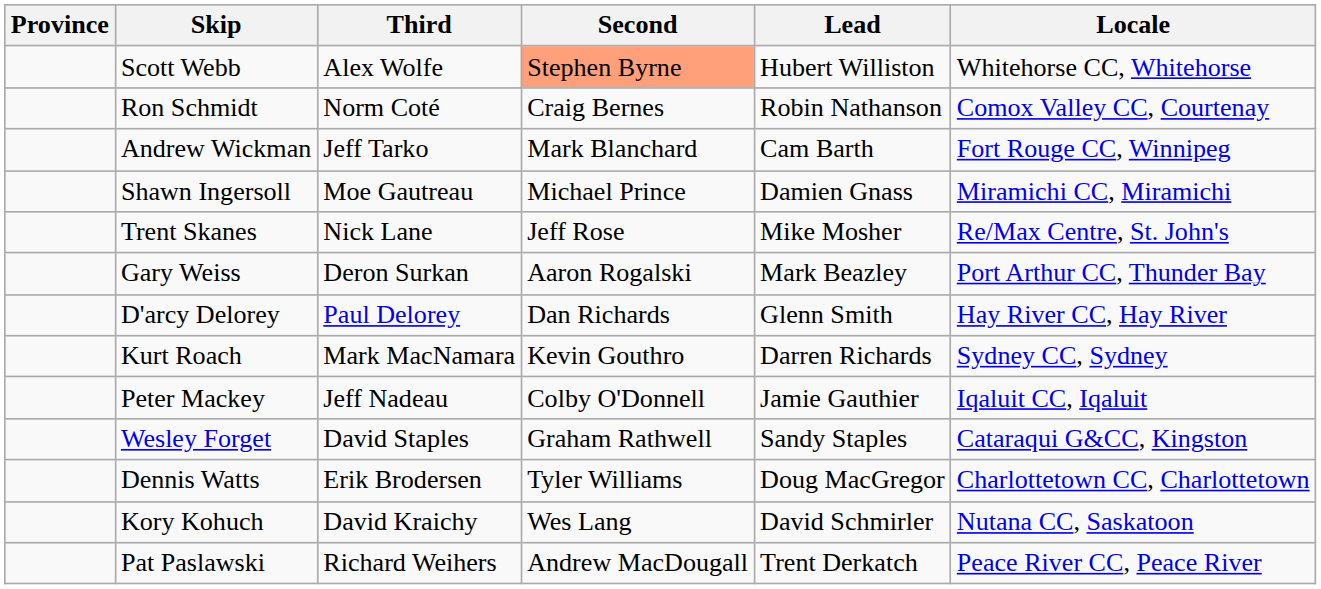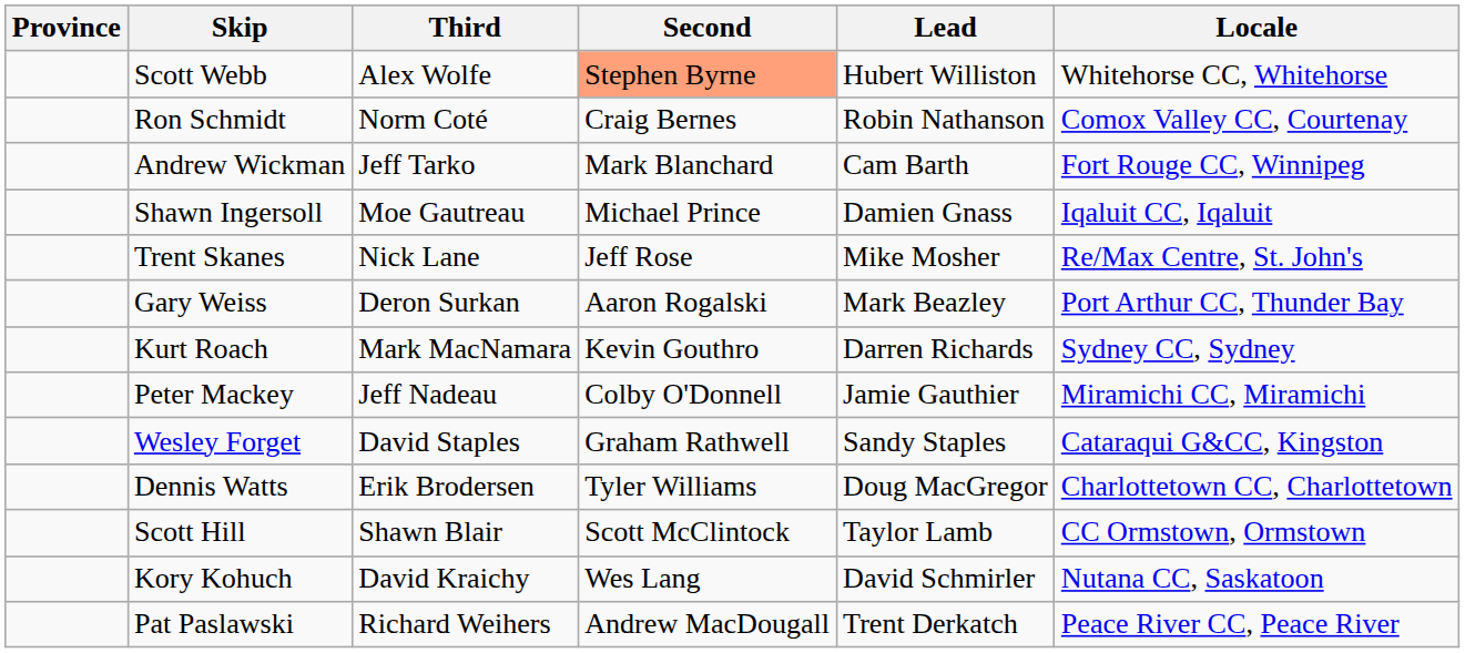 <table class=wikitable>
 <tr>
 <th>Province</th>
 <th>Skip</th>
 <th>Third</th>
 <th>Second</th>
 <th>Lead</th>
 <th>Locale</th>
 </tr>
 <tr>
 <td></td>
 <td>Scott Webb</td>
 <td>Alex Wolfe</td>
 <td style="background: lightsalmon;">Stephen Byrne</td>
 <td>Hubert Williston</td>
 <td>Whitehorse CC, <a href='#'>Whitehorse</a></td>
 </tr>
 <tr>
 <td></td>
 <td>Ron Schmidt</td>
 <td>Norm Coté</td>
 <td>Craig Bernes</td>
 <td>Robin Nathanson</td>
 <td><a href='#'>Comox Valley CC</a>, <a href='#'>Courtenay</a></td>
 </tr>
 <tr>
 <td></td>
 <td>Andrew Wickman</td>
 <td>Jeff Tarko</td>
 <td>Mark Blanchard</td>
 <td>Cam Barth</td>
 <td><a href='#'>Fort Rouge CC</a>, <a href='#'>Winnipeg</a></td>
 </tr>
 <tr>
 <td></td>
 <td>Shawn Ingersoll</td>
 <td>Moe Gautreau</td>
 <td>Michael Prince</td>
 <td>Damien Gnass</td>
-<td><a href='#'>Miramichi CC</a>, <a href='#'>Miramichi</a></td>
+<td><a href='#'>Iqaluit CC</a>, <a href='#'>Iqaluit</a></td>
 </tr>
 <tr>
 <td></td>
 <td>Trent Skanes</td>
 <td>Nick Lane</td>
 <td>Jeff Rose</td>
 <td>Mike Mosher</td>
 <td><a href='#'>Re/Max Centre</a>, <a href='#'>St. John's</a></td>
 </tr>
 <tr>
 <td></td>
 <td>Gary Weiss</td>
 <td>Deron Surkan</td>
 <td>Aaron Rogalski</td>
 <td>Mark Beazley</td>
 <td><a href='#'>Port Arthur CC</a>, <a href='#'>Thunder Bay</a></td>
 </tr>
 <tr>
 <td></td>
-<td>D'arcy Delorey</td>
-<td><a href='#'>Paul Delorey</a></td>
-<td>Dan Richards</td>
-<td>Glenn Smith</td>
-<td><a href='#'>Hay River CC</a>, <a href='#'>Hay River</a></td>
-</tr>
-<tr>
-<td></td>
 <td>Kurt Roach</td>
 <td>Mark MacNamara</td>
 <td>Kevin Gouthro</td>
 <td>Darren Richards</td>
 <td><a href='#'>Sydney CC</a>, <a href='#'>Sydney</a></td>
 </tr>
 <tr>
 <td></td>
 <td>Peter Mackey</td>
 <td>Jeff Nadeau</td>
 <td>Colby O'Donnell</td>
 <td>Jamie Gauthier</td>
-<td><a href='#'>Iqaluit CC</a>, <a href='#'>Iqaluit</a></td>
+<td><a href='#'>Miramichi CC</a>, <a href='#'>Miramichi</a></td>
 </tr>
 <tr>
 <td></td>
 <td><a href='#'>Wesley Forget</a></td>
 <td>David Staples</td>
 <td>Graham Rathwell</td>
 <td>Sandy Staples</td>
 <td><a href='#'>Cataraqui G&CC</a>, <a href='#'>Kingston</a></td>
 </tr>
 <tr>
 <td></td>
 <td>Dennis Watts</td>
 <td>Erik Brodersen</td>
 <td>Tyler Williams</td>
 <td>Doug MacGregor</td>
 <td><a href='#'>Charlottetown CC</a>, <a href='#'>Charlottetown</a></td>
 </tr>
 <tr>
 <td></td>
+<td>Scott Hill</td>
+<td>Shawn Blair</td>
+<td>Scott McClintock</td>
+<td>Taylor Lamb</td>
+<td><a href='#'>CC Ormstown</a>, <a href='#'>Ormstown</a></td>
+</tr>
+<tr>
+<td></td>
 <td>Kory Kohuch</td>
 <td>David Kraichy</td>
 <td>Wes Lang</td>
 <td>David Schmirler</td>
 <td><a href='#'>Nutana CC</a>, <a href='#'>Saskatoon</a></td>
 </tr>
 <tr>
 <td></td>
 <td>Pat Paslawski</td>
 <td>Richard Weihers</td>
 <td>Andrew MacDougall</td>
 <td>Trent Derkatch</td>
 <td><a href='#'>Peace River CC</a>, <a href='#'>Peace River</a></td>
 </tr>
 </table>
